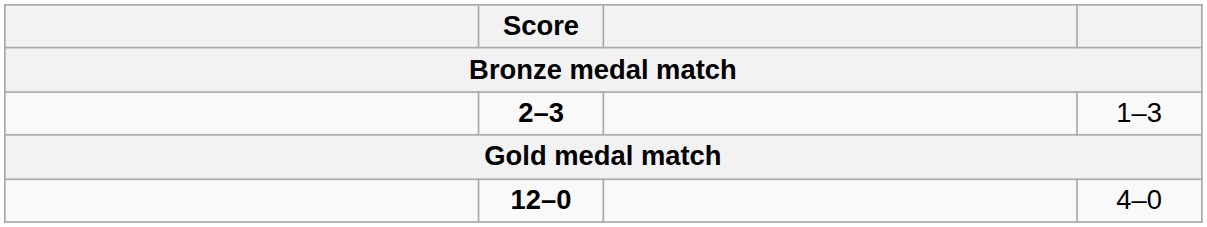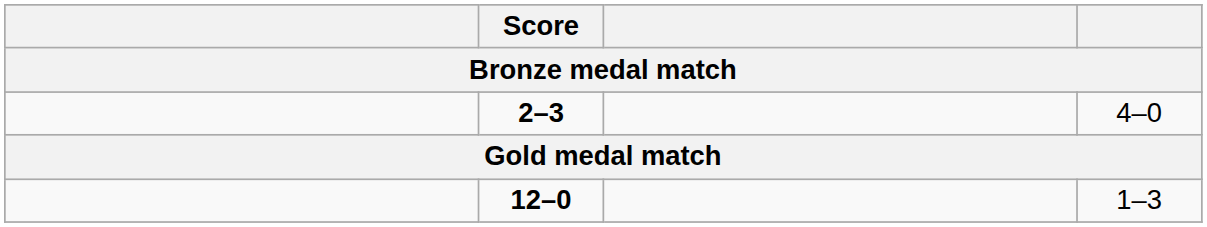 <table class="wikitable" style="text-align: left;">
 <tr>
 <th align="right" width="270"></th>
 <th width="65">Score</th>
 <th align="left" width="270"></th>
 <th width="65"></th>
 </tr>
 <tr>
 <th colspan=4>Bronze medal match</th>
 </tr>
 <tr>
 <td></td>
 <td align="center"><strong>2–3</strong></td>
 <td><strong></strong></td>
-<td align=center>1–3 <strong></strong></td>
+<td align=center>4–0 <strong></strong></td>
 </tr>
 <tr>
 <th colspan=4>Gold medal match</th>
 </tr>
 <tr>
 <td><strong></strong></td>
 <td align="center"><strong>12–0</strong></td>
 <td></td>
-<td align=center>4–0 <strong></strong></td>
+<td align=center>1–3 <strong></strong></td>
 </tr>
 </table>
